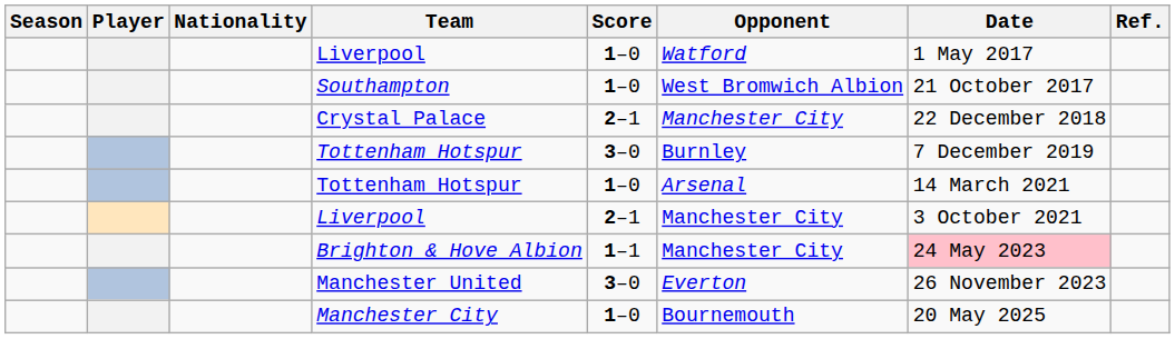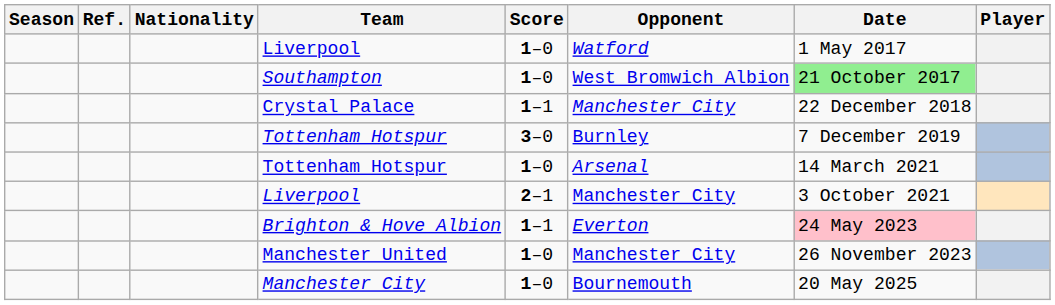 <table class="wikitable sortable plainrowheaders">
 <tr>
 <th>Season</th>
-<th>Player</th>
+<th class="unsortable">Ref.</th>
 <th>Nationality</th>
 <th>Team</th>
 <th class="unsortable">Score</th>
 <th>Opponent</th>
 <th>Date</th>
-<th class="unsortable">Ref.</th>
+<th>Player</th>
 </tr>
 <tr>
 <td></td>
-<th scope="row"></th>
+<td align="center"></td>
 <td></td>
 <td><a href='#'>Liverpool</a></td>
 <td align="center"><strong>1</strong>–0</td>
 <td><em><a href='#'>Watford</a></em></td>
 <td>1 May 2017</td>
-<td align="center"></td>
+<th scope="row"></th>
 </tr>
 <tr>
 <td></td>
-<th scope="row"></th>
+<td align="center"></td>
 <td></td>
 <td><em><a href='#'>Southampton</a></em></td>
 <td align="center"><strong>1</strong>–0</td>
 <td><a href='#'>West Bromwich Albion</a></td>
-<td>21 October 2017</td>
-<td align="center"></td>
+<td style="background: lightgreen;">21 October 2017</td>
+<th scope="row"></th>
 </tr>
 <tr>
 <td></td>
-<th scope="row"></th>
+<td align="center"></td>
 <td></td>
 <td><a href='#'>Crystal Palace</a></td>
-<td align="center"><strong>2</strong>–1</td>
+<td align="center"><strong>1</strong>–1</td>
 <td><em><a href='#'>Manchester City</a></em></td>
 <td>22 December 2018</td>
-<td align="center"></td>
+<th scope="row"></th>
 </tr>
 <tr>
 <td></td>
-<th scope="row" style="background:#B0C4DE"><strong></strong></th>
+<td align="center"></td>
 <td></td>
 <td><em><a href='#'>Tottenham Hotspur</a></em></td>
 <td align="center"><strong>3</strong>–0</td>
 <td><a href='#'>Burnley</a></td>
 <td>7 December 2019</td>
-<td align="center"></td>
+<th scope="row" style="background:#B0C4DE"><strong></strong></th>
 </tr>
 <tr>
 <td></td>
-<th scope="row" style="background:#B0C4DE"></th>
+<td align="center"></td>
 <td></td>
 <td><a href='#'>Tottenham Hotspur</a></td>
 <td align="center"><strong>1</strong>–0</td>
 <td><em><a href='#'>Arsenal</a></em></td>
 <td>14 March 2021</td>
-<td align="center"></td>
+<th scope="row" style="background:#B0C4DE"></th>
 </tr>
 <tr>
 <td></td>
-<th scope="row" style="background-color:#FFE6BD"><strong></strong></th>
+<td align="center"></td>
 <td></td>
 <td><em><a href='#'>Liverpool</a></em></td>
 <td align="center"><strong>2</strong>–1</td>
 <td><a href='#'>Manchester City</a></td>
 <td>3 October 2021</td>
-<td align="center"></td>
+<th scope="row" style="background-color:#FFE6BD"><strong></strong></th>
 </tr>
 <tr>
 <td></td>
-<th scope="row"><strong></strong></th>
+<td align="center"></td>
 <td></td>
 <td><em><a href='#'>Brighton & Hove Albion</a></em></td>
 <td align="center"><strong>1</strong>–1</td>
-<td><a href='#'>Manchester City</a></td>
+<td><em><a href='#'>Everton</a></em></td>
 <td style="background: pink;">24 May 2023</td>
-<td align="center"></td>
+<th scope="row"><strong></strong></th>
 </tr>
 <tr>
 <td></td>
-<th scope="row" style="background:#B0C4DE"><strong></strong></th>
+<td align="center"></td>
 <td></td>
 <td><a href='#'>Manchester United</a></td>
-<td align="center"><strong>3</strong>–0</td>
-<td><em><a href='#'>Everton</a></em></td>
+<td align="center"><strong>1</strong>–0</td>
+<td><a href='#'>Manchester City</a></td>
 <td>26 November 2023</td>
-<td align="center"></td>
+<th scope="row" style="background:#B0C4DE"><strong></strong></th>
 </tr>
 <tr>
 <td></td>
-<th scope="row"><strong></strong></th>
+<td align="center"></td>
 <td></td>
 <td><em><a href='#'>Manchester City</a></em></td>
 <td align="center"><strong>1</strong>–0</td>
 <td><a href='#'>Bournemouth</a></td>
 <td>20 May 2025</td>
-<td align="center"></td>
+<th scope="row"><strong></strong></th>
 </tr>
 </table>
